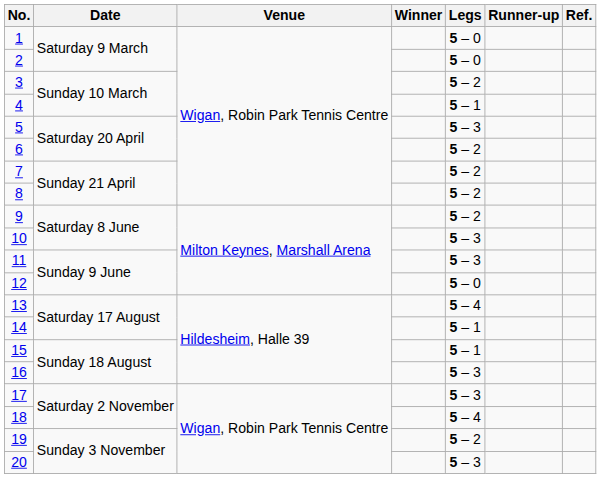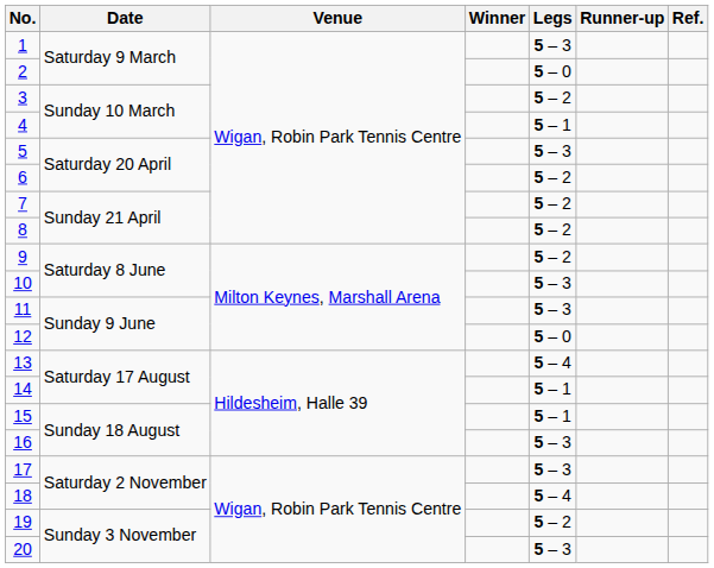 <table class="wikitable">
 <tr>
 <th>No.</th>
 <th>Date</th>
 <th>Venue</th>
 <th>Winner</th>
 <th>Legs</th>
 <th>Runner-up</th>
 <th>Ref.</th>
 </tr>
 <tr>
 <td align=center><a href='#'>1</a></td>
 <td rowspan=2>Saturday 9 March</td>
 <td rowspan=8> <a href='#'>Wigan</a>, Robin Park Tennis Centre</td>
 <td align="right"></td>
-<td align="center"><strong>5</strong> – 0</td>
+<td align="center"><strong>5</strong> – 3</td>
 <td></td>
 <td align="center"></td>
 </tr>
 <tr>
 <td align=center><a href='#'>2</a></td>
 <td align="right"></td>
 <td align="center"><strong>5</strong> – 0</td>
 <td></td>
 <td align="center"></td>
 </tr>
 <tr>
 <td align=center><a href='#'>3</a></td>
 <td rowspan=2>Sunday 10 March</td>
 <td align="right"></td>
 <td align="center"><strong>5</strong> – 2</td>
 <td></td>
 <td align="center"></td>
 </tr>
 <tr>
 <td align=center><a href='#'>4</a></td>
 <td align="right"></td>
 <td align="center"><strong>5</strong> – 1</td>
 <td></td>
 <td align="center"></td>
 </tr>
 <tr>
 <td align=center><a href='#'>5</a></td>
 <td rowspan=2>Saturday 20 April</td>
 <td align="right"></td>
 <td align="center"><strong>5</strong> – 3</td>
 <td></td>
 <td align="center"></td>
 </tr>
 <tr>
 <td align=center><a href='#'>6</a></td>
 <td align="right"></td>
 <td align="center"><strong>5</strong> – 2</td>
 <td></td>
 <td align="center"></td>
 </tr>
 <tr>
 <td align=center><a href='#'>7</a></td>
 <td rowspan=2>Sunday 21 April</td>
 <td align="right"></td>
 <td align="center"><strong>5</strong> – 2</td>
 <td></td>
 <td align="center"></td>
 </tr>
 <tr>
 <td align=center><a href='#'>8</a></td>
 <td align="right"></td>
 <td align="center"><strong>5</strong> – 2</td>
 <td></td>
 <td align="center"></td>
 </tr>
 <tr>
 <td align=center><a href='#'>9</a></td>
 <td rowspan=2>Saturday 8 June</td>
 <td rowspan="4"> <a href='#'>Milton Keynes</a>, <a href='#'>Marshall Arena</a></td>
 <td align="right"></td>
 <td align="center"><strong>5</strong> – 2</td>
 <td></td>
 <td align="center"></td>
 </tr>
 <tr>
 <td align=center><a href='#'>10</a></td>
 <td align="right"></td>
 <td align="center"><strong>5</strong> – 3</td>
 <td></td>
 <td align="center"></td>
 </tr>
 <tr>
 <td align=center><a href='#'>11</a></td>
 <td rowspan=2>Sunday 9 June</td>
 <td align="right"></td>
 <td align="center"><strong>5</strong> – 3</td>
 <td></td>
 <td align="center"></td>
 </tr>
 <tr>
 <td align=center><a href='#'>12</a></td>
 <td align="right"></td>
 <td align="center"><strong>5</strong> – 0</td>
 <td></td>
 <td align="center"></td>
 </tr>
 <tr>
 <td align=center><a href='#'>13</a></td>
 <td rowspan=2>Saturday 17 August</td>
 <td rowspan=4> <a href='#'>Hildesheim</a>, Halle 39</td>
 <td align="right"></td>
 <td align="center"><strong>5</strong> – 4</td>
 <td></td>
 <td align="center"></td>
 </tr>
 <tr>
 <td align=center><a href='#'>14</a></td>
 <td align="right"></td>
 <td align="center"><strong>5</strong> – 1</td>
 <td></td>
 <td align="center"></td>
 </tr>
 <tr>
 <td align=center><a href='#'>15</a></td>
 <td rowspan=2>Sunday 18 August</td>
 <td align="right"></td>
 <td align="center"><strong>5</strong> – 1</td>
 <td></td>
 <td align="center"></td>
 </tr>
 <tr>
 <td align=center><a href='#'>16</a></td>
 <td align="right"></td>
 <td align="center"><strong>5</strong> – 3</td>
 <td></td>
 <td align="center"></td>
 </tr>
 <tr>
 <td align=center><a href='#'>17</a></td>
 <td rowspan=2>Saturday 2 November</td>
 <td rowspan="4"> <a href='#'>Wigan</a>, Robin Park Tennis Centre</td>
 <td align="right"></td>
 <td align="center"><strong>5</strong> – 3</td>
 <td></td>
 <td align="center"></td>
 </tr>
 <tr>
 <td align=center><a href='#'>18</a></td>
 <td align="right"></td>
 <td align="center"><strong>5</strong> – 4</td>
 <td></td>
 <td align="center"></td>
 </tr>
 <tr>
 <td align=center><a href='#'>19</a></td>
 <td rowspan="2">Sunday 3 November</td>
 <td align="right"></td>
 <td align="center"><strong>5</strong> – 2</td>
 <td></td>
 <td align="center"></td>
 </tr>
 <tr>
 <td align=center><a href='#'>20</a></td>
 <td align="right"></td>
 <td align="center"><strong>5</strong> – 3</td>
 <td></td>
 <td align="center"></td>
 </tr>
 </table>
